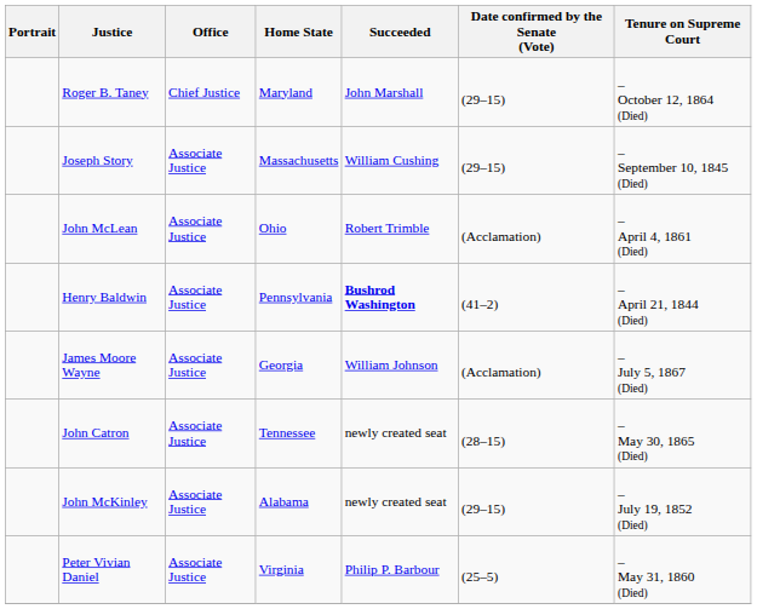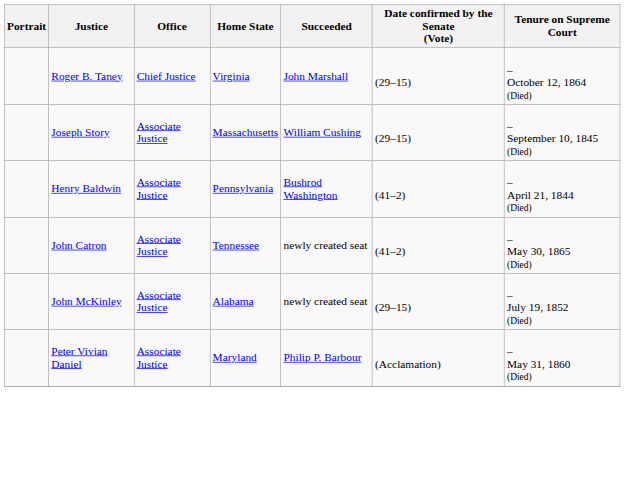 <table class="wikitable sortable">
 <tr>
 <th>Portrait</th>
 <th>Justice</th>
 <th>Office</th>
 <th>Home State</th>
 <th>Succeeded</th>
 <th>Date confirmed by the Senate<br>(Vote)</th>
 <th>Tenure on Supreme Court</th>
 </tr>
 <tr>
 <td></td>
 <td><a href='#'>Roger B. Taney</a></td>
 <td><a href='#'>Chief Justice</a></td>
-<td><a href='#'>Maryland</a></td>
+<td><a href='#'>Virginia</a></td>
 <td><a href='#'>John Marshall</a></td>
 <td><br>(29–15)</td>
 <td><br>–<br>October 12, 1864<br><small>(Died)</small></td>
 </tr>
 <tr>
 <td></td>
 <td><a href='#'>Joseph Story</a><br></td>
 <td><a href='#'>Associate Justice</a></td>
 <td><a href='#'>Massachusetts</a></td>
 <td><a href='#'>William Cushing</a></td>
 <td><br>(29–15)</td>
 <td><br>–<br>September 10, 1845<br><small>(Died)</small></td>
 </tr>
 <tr>
 <td></td>
-<td><a href='#'>John McLean</a></td>
-<td><a href='#'>Associate Justice</a></td>
-<td><a href='#'>Ohio</a></td>
-<td><a href='#'>Robert Trimble</a></td>
-<td><br>(Acclamation)</td>
-<td><br>–<br>April 4, 1861<br><small>(Died)</small></td>
-</tr>
-<tr>
-<td></td>
 <td><a href='#'>Henry Baldwin</a></td>
 <td><a href='#'>Associate Justice</a></td>
 <td><a href='#'>Pennsylvania</a></td>
-<td><strong><a href='#'>Bushrod Washington</a></strong></td>
+<td><a href='#'>Bushrod Washington</a></td>
 <td><br>(41–2)</td>
 <td><br>–<br>April 21, 1844<br><small>(Died)</small></td>
-</tr>
-<tr>
-<td></td>
-<td><a href='#'>James Moore Wayne</a></td>
-<td><a href='#'>Associate Justice</a></td>
-<td><a href='#'>Georgia</a></td>
-<td><a href='#'>William Johnson</a></td>
-<td><br>(Acclamation)</td>
-<td><br>–<br>July 5, 1867<br><small>(Died)</small></td>
 </tr>
 <tr>
 <td></td>
 <td><a href='#'>John Catron</a></td>
 <td><a href='#'>Associate Justice</a></td>
 <td><a href='#'>Tennessee</a></td>
 <td>newly created seat</td>
-<td><br>(28–15)</td>
+<td><br>(41–2)</td>
 <td><br>–<br>May 30, 1865<br><small>(Died)</small></td>
 </tr>
 <tr>
 <td></td>
 <td><a href='#'>John McKinley</a></td>
 <td><a href='#'>Associate Justice</a></td>
 <td><a href='#'>Alabama</a></td>
 <td>newly created seat</td>
 <td><br>(29–15)</td>
 <td><br>–<br>July 19, 1852<br><small>(Died)</small></td>
 </tr>
 <tr>
 <td></td>
 <td><a href='#'>Peter Vivian Daniel</a></td>
 <td><a href='#'>Associate Justice</a></td>
-<td><a href='#'>Virginia</a></td>
+<td><a href='#'>Maryland</a></td>
 <td><a href='#'>Philip P. Barbour</a></td>
-<td><br>(25–5)</td>
+<td><br>(Acclamation)</td>
 <td><br>–<br>May 31, 1860<br><small>(Died)</small></td>
 </tr>
 <tr>
 </tr>
 </table>
